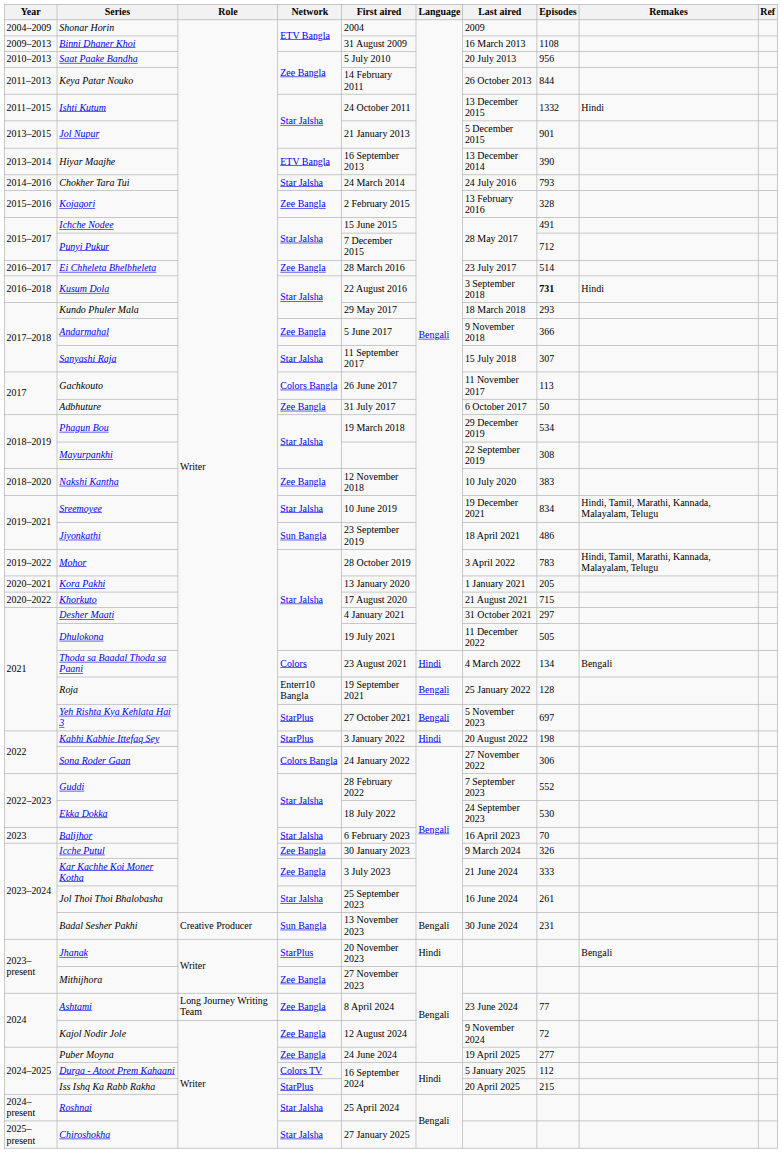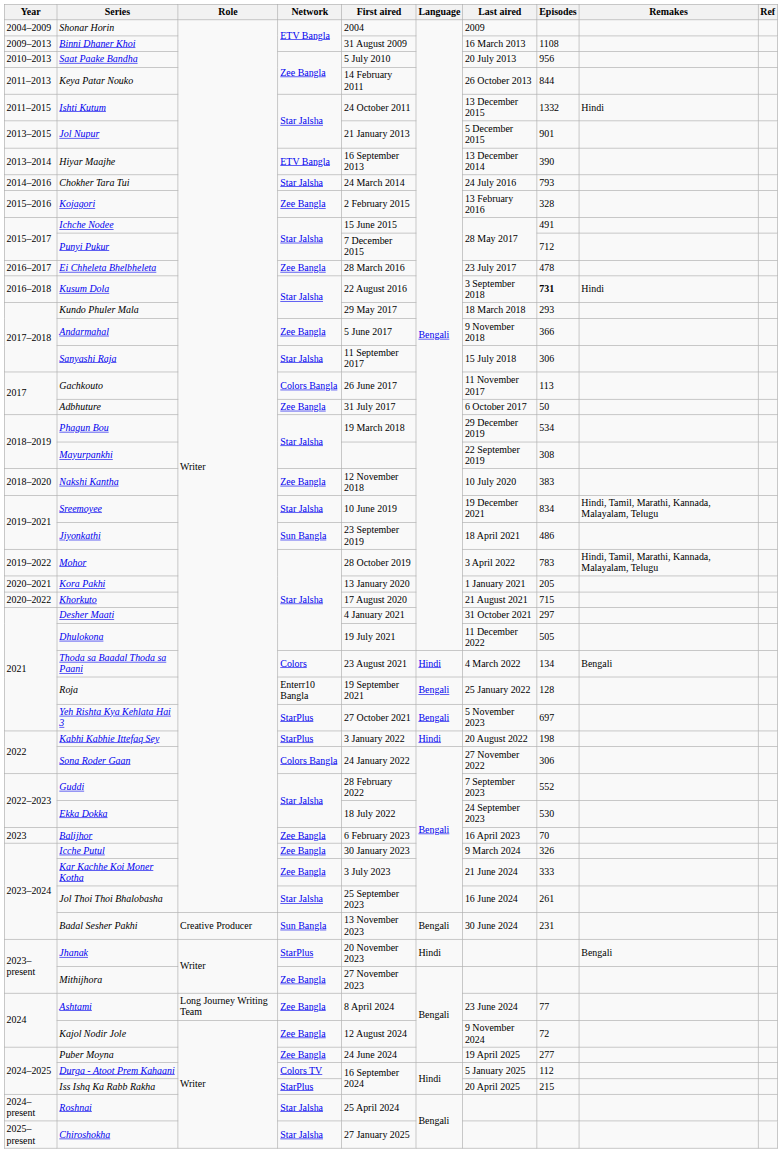 <table class="wikitable">
 <tr>
 <th>Year</th>
 <th>Series</th>
 <th>Role</th>
 <th>Network</th>
 <th>First aired</th>
 <th>Language</th>
 <th>Last aired</th>
 <th>Episodes</th>
 <th>Remakes</th>
 <th>Ref</th>
 </tr>
 <tr>
 <td>2004–2009</td>
 <td><em>Shonar Horin</em></td>
 <td rowspan="39">Writer</td>
 <td rowspan=2><a href='#'>ETV Bangla</a></td>
 <td>2004</td>
 <td rowspan="28"><a href='#'>Bengali</a></td>
 <td>2009</td>
 <td></td>
 <td></td>
 <td></td>
 </tr>
 <tr>
 <td>2009–2013</td>
 <td><em><a href='#'>Binni Dhaner Khoi</a></em></td>
 <td>31 August 2009</td>
 <td>16 March 2013</td>
 <td>1108</td>
 <td></td>
 <td></td>
 </tr>
 <tr>
 <td>2010–2013</td>
 <td><em><a href='#'>Saat Paake Bandha</a></em></td>
 <td rowspan=2><a href='#'>Zee Bangla</a></td>
 <td>5 July 2010</td>
 <td>20 July 2013</td>
 <td>956</td>
 <td></td>
 <td></td>
 </tr>
 <tr>
 <td>2011–2013</td>
 <td><em>Keya Patar Nouko</em></td>
 <td>14 February 2011</td>
 <td>26 October 2013</td>
 <td>844</td>
 <td></td>
 <td></td>
 </tr>
 <tr>
 <td>2011–2015</td>
 <td><em><a href='#'>Ishti Kutum</a></em></td>
 <td rowspan="2"><a href='#'>Star Jalsha</a></td>
 <td>24 October 2011</td>
 <td>13 December 2015</td>
 <td>1332</td>
 <td>Hindi</td>
 <td></td>
 </tr>
 <tr>
 <td>2013–2015</td>
 <td><em><a href='#'>Jol Nupur</a></em></td>
 <td>21 January 2013</td>
 <td>5 December 2015</td>
 <td>901</td>
 <td></td>
 <td></td>
 </tr>
 <tr>
 <td>2013–2014</td>
 <td><em>Hiyar Maajhe</em></td>
 <td><a href='#'>ETV Bangla</a></td>
 <td>16 September 2013</td>
 <td>13 December 2014</td>
 <td>390</td>
 <td></td>
 <td></td>
 </tr>
 <tr>
 <td>2014–2016</td>
 <td><em>Chokher Tara Tui</em></td>
 <td><a href='#'>Star Jalsha</a></td>
 <td>24 March 2014</td>
 <td>24 July 2016</td>
 <td>793</td>
 <td></td>
 <td></td>
 </tr>
 <tr>
 <td>2015–2016</td>
 <td><em><a href='#'>Kojagori</a></em></td>
 <td><a href='#'>Zee Bangla</a></td>
 <td>2 February 2015</td>
 <td>13 February 2016</td>
 <td>328</td>
 <td></td>
 <td></td>
 </tr>
 <tr>
 <td rowspan="2">2015–2017</td>
 <td><em><a href='#'>Ichche Nodee</a></em></td>
 <td rowspan="2"><a href='#'>Star Jalsha</a></td>
 <td>15 June 2015</td>
 <td rowspan="2">28 May 2017</td>
 <td>491</td>
 <td></td>
 <td></td>
 </tr>
 <tr>
 <td><em><a href='#'>Punyi Pukur</a></em></td>
 <td>7 December 2015</td>
 <td>712</td>
 <td></td>
 <td></td>
 </tr>
 <tr>
 <td>2016–2017</td>
 <td><em><a href='#'>Ei Chheleta Bhelbheleta</a></em></td>
 <td><a href='#'>Zee Bangla</a></td>
 <td>28 March 2016</td>
 <td>23 July 2017</td>
-<td>514</td>
+<td>478</td>
 <td></td>
 <td></td>
 </tr>
 <tr>
 <td>2016–2018</td>
 <td><em><a href='#'>Kusum Dola</a></em></td>
 <td rowspan="2"><a href='#'>Star Jalsha</a></td>
 <td>22 August 2016</td>
 <td>3 September 2018</td>
 <td><strong>731</strong></td>
 <td>Hindi</td>
 <td></td>
 </tr>
 <tr>
 <td rowspan="3">2017–2018</td>
 <td><em>Kundo Phuler Mala</em></td>
 <td>29 May 2017</td>
 <td>18 March 2018</td>
 <td>293</td>
 <td></td>
 <td></td>
 </tr>
 <tr>
 <td><em><a href='#'>Andarmahal</a></em></td>
 <td><a href='#'>Zee Bangla</a></td>
 <td>5 June 2017</td>
 <td>9 November 2018</td>
 <td>366</td>
 <td></td>
 <td></td>
 </tr>
 <tr>
 <td><em><a href='#'>Sanyashi Raja</a></em></td>
 <td><a href='#'>Star Jalsha</a></td>
 <td>11 September 2017</td>
 <td>15 July 2018</td>
-<td>307</td>
+<td>306</td>
 <td></td>
 <td></td>
 </tr>
 <tr>
 <td rowspan="2">2017</td>
 <td><em>Gachkouto</em></td>
 <td><a href='#'>Colors Bangla</a></td>
 <td>26 June 2017</td>
 <td>11 November 2017</td>
 <td>113</td>
 <td></td>
 <td></td>
 </tr>
 <tr>
 <td><em>Adbhuture</em></td>
 <td><a href='#'>Zee Bangla</a></td>
 <td>31 July 2017</td>
 <td>6 October 2017</td>
 <td>50</td>
 <td></td>
 <td></td>
 </tr>
 <tr>
 <td rowspan="2">2018–2019</td>
 <td><em><a href='#'>Phagun Bou</a></em></td>
 <td rowspan="2"><a href='#'>Star Jalsha</a></td>
 <td>19 March 2018</td>
 <td>29 December 2019</td>
 <td>534</td>
 <td></td>
 <td></td>
 </tr>
 <tr>
 <td><em><a href='#'>Mayurpankhi</a></em></td>
 <td></td>
 <td>22 September 2019</td>
 <td>308</td>
 <td></td>
 <td></td>
 </tr>
 <tr>
 <td>2018–2020</td>
 <td><em><a href='#'>Nakshi Kantha</a></em></td>
 <td><a href='#'>Zee Bangla</a></td>
 <td>12 November 2018</td>
 <td>10 July 2020</td>
 <td>383</td>
 <td></td>
 <td></td>
 </tr>
 <tr>
 <td rowspan="2">2019–2021</td>
 <td><em><a href='#'>Sreemoyee</a></em></td>
 <td><a href='#'>Star Jalsha</a></td>
 <td>10 June 2019</td>
 <td>19 December 2021</td>
 <td>834</td>
 <td>Hindi, Tamil, Marathi, Kannada, Malayalam, Telugu</td>
 <td></td>
 </tr>
 <tr>
 <td><em><a href='#'>Jiyonkathi</a></em></td>
 <td><a href='#'>Sun Bangla</a></td>
 <td>23 September 2019</td>
 <td>18 April 2021</td>
 <td>486</td>
 <td></td>
 <td></td>
 </tr>
 <tr>
 <td>2019–2022</td>
 <td><em><a href='#'>Mohor</a></em></td>
 <td rowspan="5"><a href='#'>Star Jalsha</a></td>
 <td>28 October 2019</td>
 <td>3 April 2022</td>
 <td>783</td>
 <td>Hindi, Tamil, Marathi, Kannada, Malayalam, Telugu</td>
 <td></td>
 </tr>
 <tr>
 <td>2020–2021</td>
 <td><em><a href='#'>Kora Pakhi</a></em></td>
 <td>13 January 2020</td>
 <td>1 January 2021</td>
 <td>205</td>
 <td></td>
 <td></td>
 </tr>
 <tr>
 <td>2020–2022</td>
 <td><em><a href='#'>Khorkuto</a></em></td>
 <td>17 August 2020</td>
 <td>21 August 2021</td>
 <td>715</td>
 <td></td>
 <td></td>
 </tr>
 <tr>
 <td rowspan="5">2021</td>
 <td><em><a href='#'>Desher Maati</a></em></td>
 <td>4 January 2021</td>
 <td>31 October 2021</td>
 <td>297</td>
 <td></td>
 <td></td>
 </tr>
 <tr>
 <td><em><a href='#'>Dhulokona</a></em></td>
 <td>19 July 2021</td>
 <td>11 December 2022</td>
 <td>505</td>
 <td></td>
 <td></td>
 </tr>
 <tr>
 <td><em><a href='#'>Thoda sa Baadal Thoda sa Paani</a></em></td>
 <td><a href='#'>Colors</a></td>
 <td>23 August 2021</td>
 <td><a href='#'>Hindi</a></td>
 <td>4 March 2022</td>
 <td>134</td>
 <td>Bengali</td>
 <td></td>
 </tr>
 <tr>
 <td><em>Roja</em></td>
 <td>Enterr10 Bangla</td>
 <td>19 September 2021</td>
 <td><a href='#'>Bengali</a></td>
 <td>25 January 2022</td>
 <td>128</td>
 <td></td>
 <td></td>
 </tr>
 <tr>
 <td><a href='#'><em>Yeh Rishta Kya Kehlata Hai 3</em></a></td>
 <td><a href='#'>StarPlus</a></td>
 <td>27 October 2021</td>
 <td><a href='#'>Bengali</a></td>
 <td>5 November 2023</td>
 <td>697</td>
 <td></td>
 <td></td>
 </tr>
 <tr>
 <td rowspan="2">2022</td>
 <td><em><a href='#'>Kabhi Kabhie Ittefaq Sey</a></em></td>
 <td><a href='#'>StarPlus</a></td>
 <td>3 January 2022</td>
 <td><a href='#'>Hindi</a></td>
 <td>20 August 2022</td>
 <td>198</td>
 <td></td>
 <td></td>
 </tr>
 <tr>
 <td><em><a href='#'>Sona Roder Gaan</a></em></td>
 <td><a href='#'>Colors Bangla</a></td>
 <td>24 January 2022</td>
 <td rowspan="7"><a href='#'>Bengali</a></td>
 <td>27 November 2022</td>
 <td>306</td>
 <td></td>
 <td></td>
 </tr>
 <tr>
 <td rowspan="2">2022–2023</td>
 <td><em><a href='#'>Guddi</a></em></td>
 <td rowspan="2"><a href='#'>Star Jalsha</a></td>
 <td>28 February 2022</td>
 <td>7 September 2023</td>
 <td>552</td>
 <td></td>
 <td></td>
 </tr>
 <tr>
 <td><em><a href='#'>Ekka Dokka</a></em></td>
 <td>18 July 2022</td>
 <td>24 September 2023</td>
 <td>530</td>
 <td></td>
 <td></td>
 </tr>
 <tr>
 <td>2023</td>
 <td><em><a href='#'>Balijhor</a></em></td>
-<td><a href='#'>Star Jalsha</a></td>
+<td><a href='#'>Zee Bangla</a></td>
 <td>6 February 2023</td>
 <td>16 April 2023</td>
 <td>70</td>
 <td></td>
 <td></td>
 </tr>
 <tr>
 <td rowspan="4">2023–2024</td>
 <td><em><a href='#'>Icche Putul</a></em></td>
 <td><a href='#'>Zee Bangla</a></td>
 <td>30 January 2023</td>
 <td>9 March 2024</td>
 <td>326</td>
 <td></td>
 <td></td>
 </tr>
 <tr>
 <td><em><a href='#'>Kar Kachhe Koi Moner Kotha</a></em></td>
 <td><a href='#'>Zee Bangla</a></td>
 <td>3 July 2023</td>
 <td>21 June 2024</td>
 <td>333</td>
 <td></td>
 <td></td>
 </tr>
 <tr>
 <td><em>Jol Thoi Thoi Bhalobasha</em></td>
 <td><a href='#'>Star Jalsha</a></td>
 <td>25 September 2023</td>
 <td>16 June 2024</td>
 <td>261</td>
 <td></td>
 <td></td>
 </tr>
 <tr>
 <td><em>Badal Sesher Pakhi</em></td>
 <td>Creative Producer</td>
 <td><a href='#'>Sun Bangla</a></td>
 <td>13 November 2023</td>
 <td>Bengali</td>
 <td>30 June 2024</td>
 <td>231</td>
 <td></td>
 <td></td>
 </tr>
 <tr>
 <td rowspan="2">2023–present</td>
 <td><em><a href='#'>Jhanak</a></em></td>
 <td rowspan="2">Writer</td>
 <td><a href='#'>StarPlus</a></td>
 <td>20 November 2023</td>
 <td>Hindi</td>
 <td></td>
 <td></td>
 <td>Bengali</td>
 <td></td>
 </tr>
 <tr>
 <td><em>Mithijhora</em></td>
 <td><a href='#'>Zee Bangla</a></td>
 <td>27 November 2023</td>
 <td rowspan="4">Bengali</td>
 <td></td>
 <td></td>
 <td></td>
 <td></td>
 </tr>
 <tr>
 <td rowspan="2">2024</td>
 <td><em><a href='#'>Ashtami</a></em></td>
 <td rowspan="1">Long Journey Writing Team</td>
 <td><a href='#'>Zee Bangla</a></td>
 <td>8 April 2024</td>
 <td>23 June 2024</td>
 <td>77</td>
 <td></td>
 <td></td>
 </tr>
 <tr>
 <td><em>Kajol Nodir Jole</em></td>
 <td rowspan="6">Writer</td>
 <td><a href='#'>Zee Bangla</a></td>
 <td>12 August 2024</td>
 <td>9 November 2024</td>
 <td>72</td>
 <td></td>
 <td></td>
 </tr>
 <tr>
 <td rowspan="3">2024–2025</td>
 <td><em>Puber Moyna</em></td>
 <td><a href='#'>Zee Bangla</a></td>
 <td>24 June 2024</td>
 <td>19 April 2025</td>
 <td>277</td>
 <td></td>
 <td></td>
 </tr>
 <tr>
 <td><em><a href='#'>Durga - Atoot Prem Kahaani</a></em></td>
 <td><a href='#'>Colors TV</a></td>
 <td rowspan="2">16 September 2024</td>
 <td rowspan="2">Hindi</td>
 <td>5 January 2025</td>
 <td>112</td>
 <td></td>
 <td></td>
 </tr>
 <tr>
 <td><em>Iss Ishq Ka Rabb Rakha</em></td>
 <td><a href='#'>StarPlus</a></td>
 <td>20 April 2025</td>
 <td>215</td>
 <td></td>
 <td></td>
 </tr>
 <tr>
 <td rowspan="1">2024–present</td>
 <td><em><a href='#'>Roshnai</a></em></td>
 <td><a href='#'>Star Jalsha</a></td>
 <td rowspan="1">25 April 2024</td>
 <td rowspan="2">Bengali</td>
 <td></td>
 <td></td>
 <td></td>
 <td></td>
 </tr>
 <tr>
 <td rowspan="1">2025–present</td>
 <td><em><a href='#'>Chiroshokha</a></em></td>
 <td><a href='#'>Star Jalsha</a></td>
 <td rowspan="1">27 January 2025</td>
 <td></td>
 <td></td>
 <td></td>
 </tr>
 </table>
